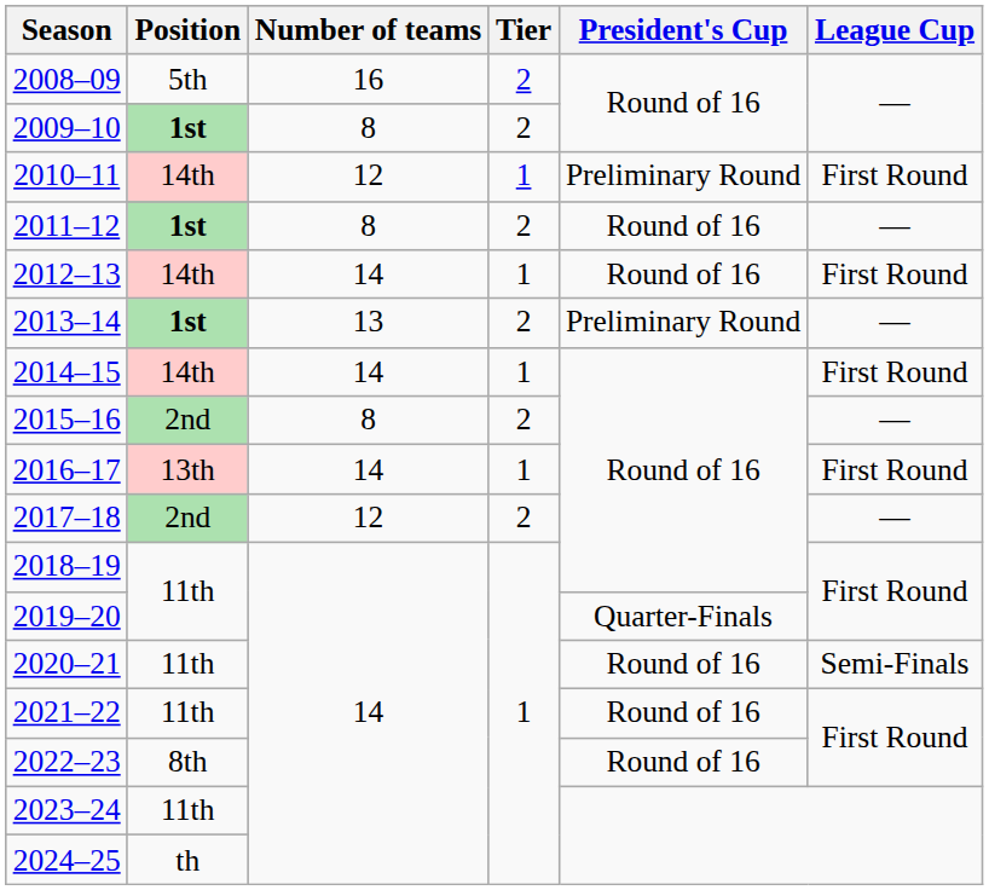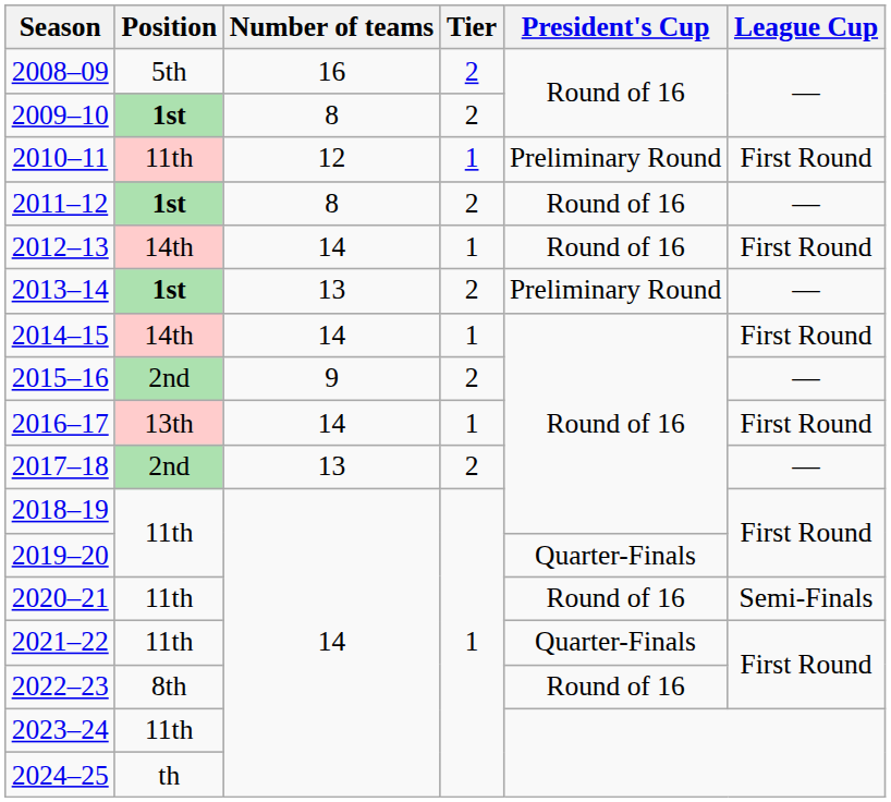 <table class="wikitable sortable" style="text-align:center">
 <tr bgcolor="#efefef">
 <th>Season</th>
 <th>Position</th>
 <th>Number of teams</th>
 <th>Tier</th>
 <th><a href='#'>President's Cup</a></th>
 <th><a href='#'>League Cup</a></th>
 </tr>
 <tr>
 <td><a href='#'>2008–09</a></td>
 <td>5th</td>
 <td>16</td>
 <td><a href='#'>2</a></td>
 <td rowspan="2">Round of 16</td>
 <td rowspan="2">—</td>
 </tr>
 <tr>
 <td><a href='#'>2009–10</a></td>
 <td bgcolor="#ACE1AF"><strong>1st</strong></td>
 <td>8</td>
 <td>2</td>
 </tr>
 <tr>
 <td><a href='#'>2010–11</a></td>
-<td bgcolor="#FFCCCC">14th</td>
+<td bgcolor="#FFCCCC">11th</td>
 <td>12</td>
 <td><a href='#'>1</a></td>
 <td>Preliminary Round</td>
 <td>First Round</td>
 </tr>
 <tr>
 <td><a href='#'>2011–12</a></td>
 <td bgcolor="#ACE1AF"><strong>1st</strong></td>
 <td>8</td>
 <td>2</td>
 <td>Round of 16</td>
 <td>—</td>
 </tr>
 <tr>
 <td><a href='#'>2012–13</a></td>
 <td bgcolor="#FFCCCC">14th</td>
 <td>14</td>
 <td>1</td>
 <td>Round of 16</td>
 <td>First Round</td>
 </tr>
 <tr>
 <td><a href='#'>2013–14</a></td>
 <td bgcolor="#ACE1AF"><strong>1st</strong></td>
 <td>13</td>
 <td>2</td>
 <td>Preliminary Round</td>
 <td>—</td>
 </tr>
 <tr>
 <td><a href='#'>2014–15</a></td>
 <td bgcolor="#FFCCCC">14th</td>
 <td>14</td>
 <td>1</td>
 <td rowspan="5">Round of 16</td>
 <td>First Round</td>
 </tr>
 <tr>
 <td><a href='#'>2015–16</a></td>
 <td bgcolor="#ACE1AF">2nd</td>
-<td>8</td>
+<td>9</td>
 <td>2</td>
 <td>—</td>
 </tr>
 <tr>
 <td><a href='#'>2016–17</a></td>
 <td bgcolor="#FFCCCC">13th</td>
 <td>14</td>
 <td>1</td>
 <td>First Round</td>
 </tr>
 <tr>
 <td><a href='#'>2017–18</a></td>
 <td bgcolor="#ACE1AF">2nd</td>
-<td>12</td>
+<td>13</td>
 <td>2</td>
 <td>—</td>
 </tr>
 <tr>
 <td><a href='#'>2018–19</a></td>
 <td rowspan="2">11th</td>
 <td rowspan="7">14</td>
 <td rowspan="7">1</td>
 <td rowspan="2">First Round</td>
 </tr>
 <tr>
 <td><a href='#'>2019–20</a></td>
 <td>Quarter-Finals</td>
 </tr>
 <tr>
 <td><a href='#'>2020–21</a></td>
 <td>11th</td>
 <td>Round of 16</td>
 <td>Semi-Finals</td>
 </tr>
 <tr>
 <td><a href='#'>2021–22</a></td>
 <td>11th</td>
-<td>Round of 16</td>
+<td>Quarter-Finals</td>
 <td rowspan="2">First Round</td>
 </tr>
 <tr>
 <td><a href='#'>2022–23</a></td>
 <td>8th</td>
 <td>Round of 16</td>
 </tr>
 <tr>
 <td><a href='#'>2023–24</a></td>
 <td>11th</td>
 </tr>
 <tr>
 <td><a href='#'>2024–25</a></td>
 <td>th</td>
 </tr>
 </table>
